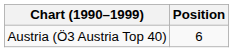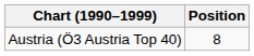 <table class="wikitable sortable">
 <tr>
 <th>Chart (1990–1999)</th>
 <th>Position</th>
 </tr>
 <tr>
 <td>Austria (Ö3 Austria Top 40)</td>
-<td align="center">6</td>
+<td align="center">8</td>
 </tr>
 </table>
